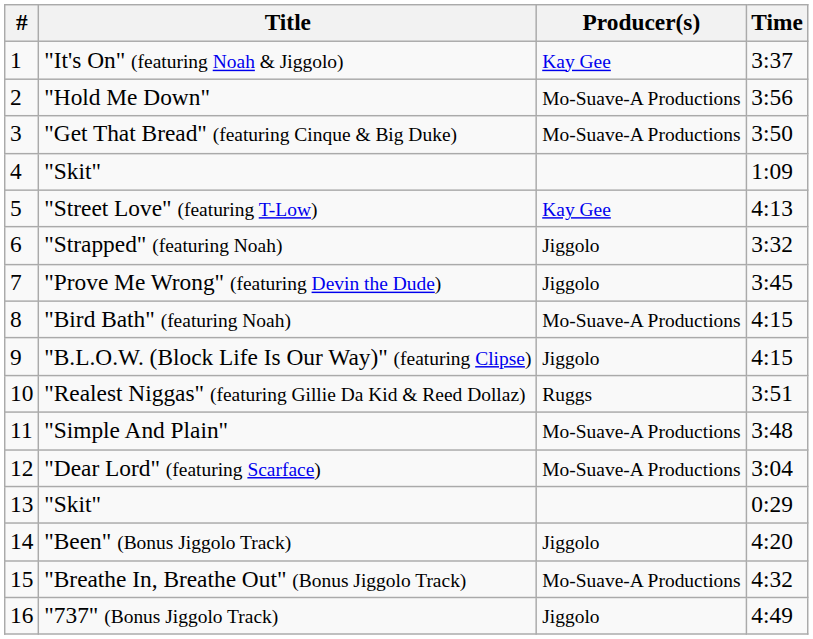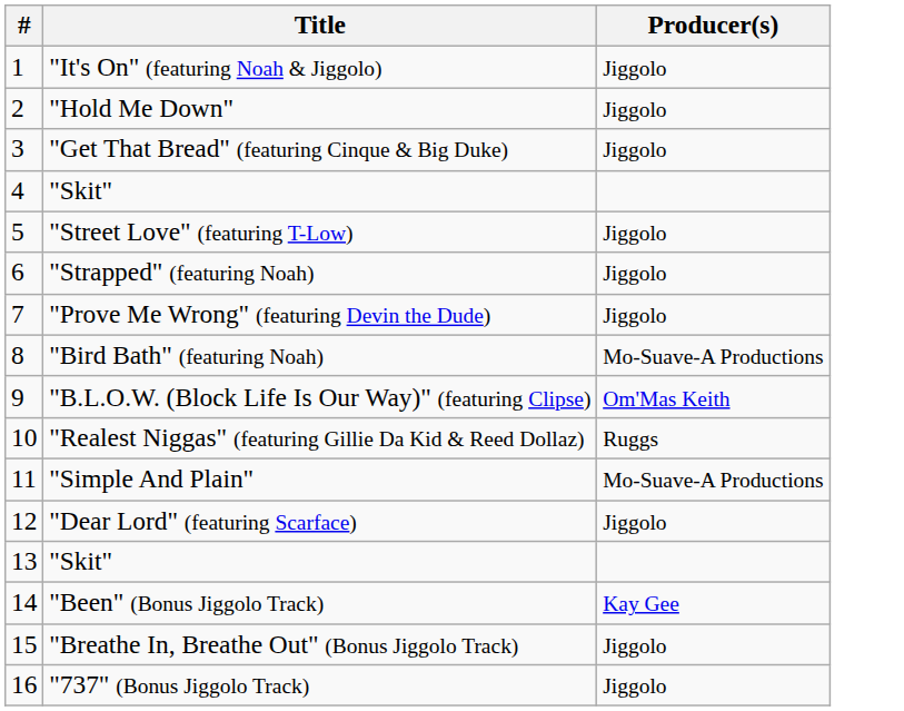 <table class="wikitable">
 <tr>
 <th>#</th>
 <th>Title</th>
 <th>Producer(s)</th>
-<th>Time</th>
 </tr>
 <tr>
 <td>1</td>
 <td>"It's On" <small>(featuring <a href='#'>Noah</a> & Jiggolo)</small></td>
-<td><small><a href='#'>Kay Gee</a></small></td>
-<td>3:37</td>
+<td><small>Jiggolo</small></td>
 </tr>
 <tr>
 <td>2</td>
 <td>"Hold Me Down"</td>
-<td><small>Mo-Suave-A Productions</small></td>
-<td>3:56</td>
+<td><small>Jiggolo</small></td>
 </tr>
 <tr>
 <td>3</td>
 <td>"Get That Bread" <small>(featuring Cinque & Big Duke)</small></td>
-<td><small>Mo-Suave-A Productions</small></td>
-<td>3:50</td>
+<td><small>Jiggolo</small></td>
 </tr>
 <tr>
 <td>4</td>
 <td>"Skit"</td>
 <td></td>
-<td>1:09</td>
 </tr>
 <tr>
 <td>5</td>
 <td>"Street Love" <small>(featuring <a href='#'>T-Low</a>)</small></td>
-<td><small><a href='#'>Kay Gee</a></small></td>
-<td>4:13</td>
+<td><small>Jiggolo</small></td>
 </tr>
 <tr>
 <td>6</td>
 <td>"Strapped" <small>(featuring Noah)</small></td>
 <td><small>Jiggolo</small></td>
-<td>3:32</td>
 </tr>
 <tr>
 <td>7</td>
 <td>"Prove Me Wrong" <small>(featuring <a href='#'>Devin the Dude</a>)</small></td>
 <td><small>Jiggolo</small></td>
-<td>3:45</td>
 </tr>
 <tr>
 <td>8</td>
 <td>"Bird Bath" <small>(featuring Noah)</small></td>
 <td><small>Mo-Suave-A Productions</small></td>
-<td>4:15</td>
 </tr>
 <tr>
 <td>9</td>
 <td>"B.L.O.W. (Block Life Is Our Way)" <small>(featuring <a href='#'>Clipse</a>)</small></td>
-<td><small>Jiggolo</small></td>
-<td>4:15</td>
+<td><small><a href='#'>Om'Mas Keith</a></small></td>
 </tr>
 <tr>
 <td>10</td>
 <td>"Realest Niggas" <small>(featuring Gillie Da Kid & Reed Dollaz)</small></td>
 <td><small>Ruggs</small></td>
-<td>3:51</td>
 </tr>
 <tr>
 <td>11</td>
 <td>"Simple And Plain"</td>
 <td><small>Mo-Suave-A Productions</small></td>
-<td>3:48</td>
 </tr>
 <tr>
 <td>12</td>
 <td>"Dear Lord" <small>(featuring <a href='#'>Scarface</a>)</small></td>
-<td><small>Mo-Suave-A Productions</small></td>
-<td>3:04</td>
+<td><small>Jiggolo</small></td>
 </tr>
 <tr>
 <td>13</td>
 <td>"Skit"</td>
 <td></td>
-<td>0:29</td>
 </tr>
 <tr>
 <td>14</td>
 <td>"Been" <small>(Bonus Jiggolo Track)</small></td>
-<td><small>Jiggolo</small></td>
-<td>4:20</td>
+<td><small><a href='#'>Kay Gee</a></small></td>
 </tr>
 <tr>
 <td>15</td>
 <td>"Breathe In, Breathe Out" <small>(Bonus Jiggolo Track)</small></td>
-<td><small>Mo-Suave-A Productions</small></td>
-<td>4:32</td>
+<td><small>Jiggolo</small></td>
 </tr>
 <tr>
 <td>16</td>
 <td>"737" <small>(Bonus Jiggolo Track)</small></td>
 <td><small>Jiggolo</small></td>
-<td>4:49</td>
 </tr>
 </table>
